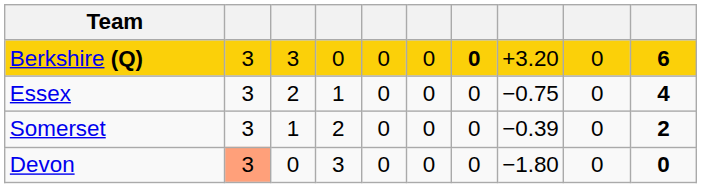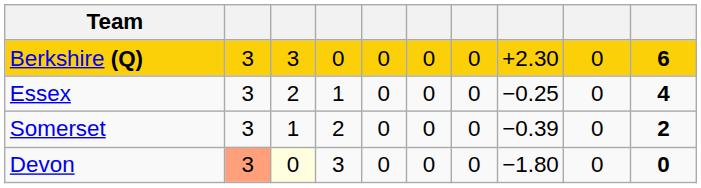 <table class="wikitable" style="text-align:center">
 <tr>
 <th width="150">Team</th>
 <th width="25"></th>
 <th width="25"></th>
 <th width="25"></th>
 <th width="25"></th>
 <th width="25"></th>
 <th width="25"></th>
 <th width="40"></th>
 <th width="40"></th>
 <th width="40"></th>
 </tr>
 <tr style="background:#fbd009">
 <td style="text-align:left"><a href='#'>Berkshire</a> <strong>(Q)</strong></td>
 <td>3</td>
 <td>3</td>
 <td>0</td>
 <td>0</td>
 <td>0</td>
-<td><strong>0</strong></td>
-<td>+3.20</td>
+<td>0</td>
+<td>+2.30</td>
 <td>0</td>
 <td><strong>6</strong></td>
 </tr>
 <tr>
 <td style="text-align:left"><a href='#'>Essex</a></td>
 <td>3</td>
 <td>2</td>
 <td>1</td>
 <td>0</td>
 <td>0</td>
 <td>0</td>
-<td>−0.75</td>
+<td>−0.25</td>
 <td>0</td>
 <td><strong>4</strong></td>
 </tr>
 <tr>
 <td style="text-align:left"><a href='#'>Somerset</a></td>
 <td>3</td>
 <td>1</td>
 <td>2</td>
 <td>0</td>
 <td>0</td>
 <td>0</td>
 <td>−0.39</td>
 <td>0</td>
 <td><strong>2</strong></td>
 </tr>
 <tr>
 <td style="text-align:left"><a href='#'>Devon</a></td>
 <td style="background: lightsalmon;">3</td>
-<td>0</td>
+<td style="background: lightyellow;">0</td>
 <td>3</td>
 <td>0</td>
 <td>0</td>
 <td>0</td>
 <td>−1.80</td>
 <td>0</td>
 <td><strong>0</strong></td>
 </tr>
 </table>
